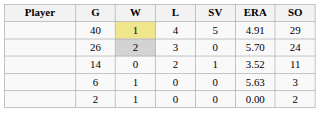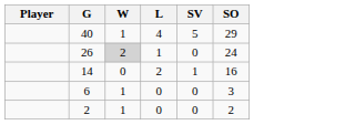 <table class="wikitable sortable">
 <tr>
 <th bgcolor="#DDDDFF" width="16%">Player</th>
 <th bgcolor="#DDDDFF" width="9%">G</th>
 <th bgcolor="#DDDDFF" width="9%">W</th>
 <th bgcolor="#DDDDFF" width="9%">L</th>
 <th bgcolor="#DDDDFF" width="9%">SV</th>
-<th bgcolor="#DDDDFF" width="9%">ERA</th>
 <th bgcolor="#DDDDFF" width="9%">SO</th>
 </tr>
 <tr align="center">
 <td></td>
 <td>40</td>
-<td style="background: khaki;">1</td>
+<td>1</td>
 <td>4</td>
 <td>5</td>
-<td>4.91</td>
 <td>29</td>
 </tr>
 <tr align="center">
 <td></td>
 <td>26</td>
 <td style="background: lightgrey;">2</td>
-<td>3</td>
+<td>1</td>
 <td>0</td>
-<td>5.70</td>
 <td>24</td>
 </tr>
 <tr align="center">
 <td></td>
 <td>14</td>
 <td>0</td>
 <td>2</td>
 <td>1</td>
-<td>3.52</td>
-<td>11</td>
+<td>16</td>
 </tr>
 <tr align="center">
 <td></td>
 <td>6</td>
 <td>1</td>
 <td>0</td>
 <td>0</td>
-<td>5.63</td>
 <td>3</td>
 </tr>
 <tr align="center">
 <td></td>
 <td>2</td>
 <td>1</td>
 <td>0</td>
 <td>0</td>
-<td>0.00</td>
 <td>2</td>
 </tr>
 </table>
